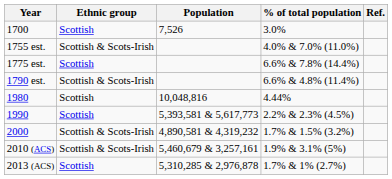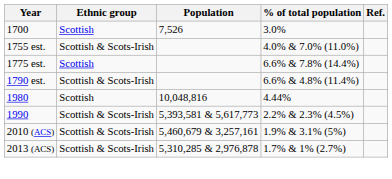 <table class="wikitable">
 <tr>
 <th>Year</th>
 <th>Ethnic group</th>
 <th>Population</th>
 <th>% of total population</th>
 <th>Ref.</th>
 </tr>
 <tr>
 <td>1700 </td>
 <td><a href='#'>Scottish</a></td>
 <td>7,526</td>
 <td>3.0%</td>
 <td></td>
 </tr>
 <tr>
 <td>1755 est.</td>
 <td>Scottish & Scots-Irish</td>
 <td></td>
 <td>4.0% & 7.0% (11.0%)</td>
 <td></td>
 </tr>
 <tr>
 <td>1775 est.</td>
 <td><a href='#'>Scottish</a></td>
 <td></td>
 <td>6.6% & 7.8% (14.4%)</td>
 <td></td>
 </tr>
 <tr>
 <td><a href='#'>1790</a> est.</td>
 <td>Scottish & Scots-Irish</td>
 <td></td>
 <td>6.6% & 4.8% (11.4%)</td>
 <td></td>
 </tr>
 <tr>
 <td><a href='#'>1980</a></td>
 <td>Scottish</td>
 <td>10,048,816</td>
 <td>4.44%</td>
 <td></td>
 </tr>
 <tr>
 <td><a href='#'>1990</a></td>
-<td><a href='#'>Scottish</a></td>
+<td>Scottish & Scots-Irish</td>
 <td>5,393,581 & 5,617,773</td>
 <td>2.2% & 2.3% (4.5%)</td>
-<td></td>
-</tr>
-<tr>
-<td><a href='#'>2000</a></td>
-<td>Scottish & Scots-Irish</td>
-<td>4,890,581 & 4,319,232</td>
-<td>1.7% & 1.5% (3.2%)</td>
 <td></td>
 </tr>
 <tr>
 <td>2010 <small>(<a href='#'>ACS</a>)</small></td>
 <td>Scottish & Scots-Irish</td>
 <td>5,460,679 & 3,257,161</td>
 <td>1.9% & 3.1% (5%)</td>
 <td></td>
 </tr>
 <tr>
 <td>2013 <small>(ACS)</small></td>
-<td><a href='#'>Scottish</a></td>
+<td>Scottish & Scots-Irish</td>
 <td>5,310,285 & 2,976,878</td>
 <td>1.7% & 1% (2.7%)</td>
 <td></td>
 </tr>
 </table>
